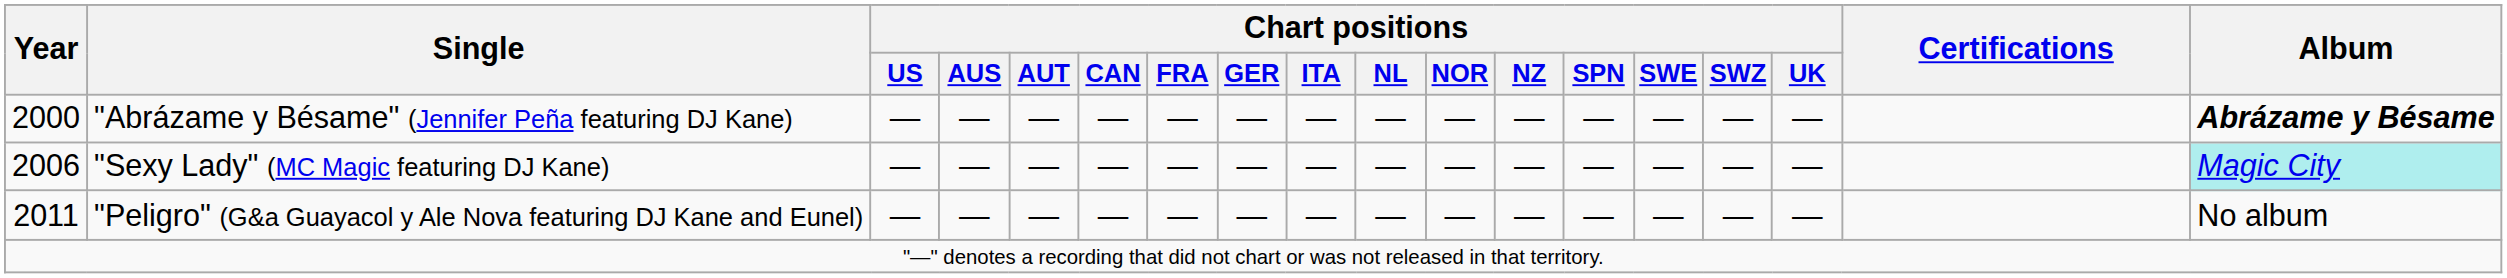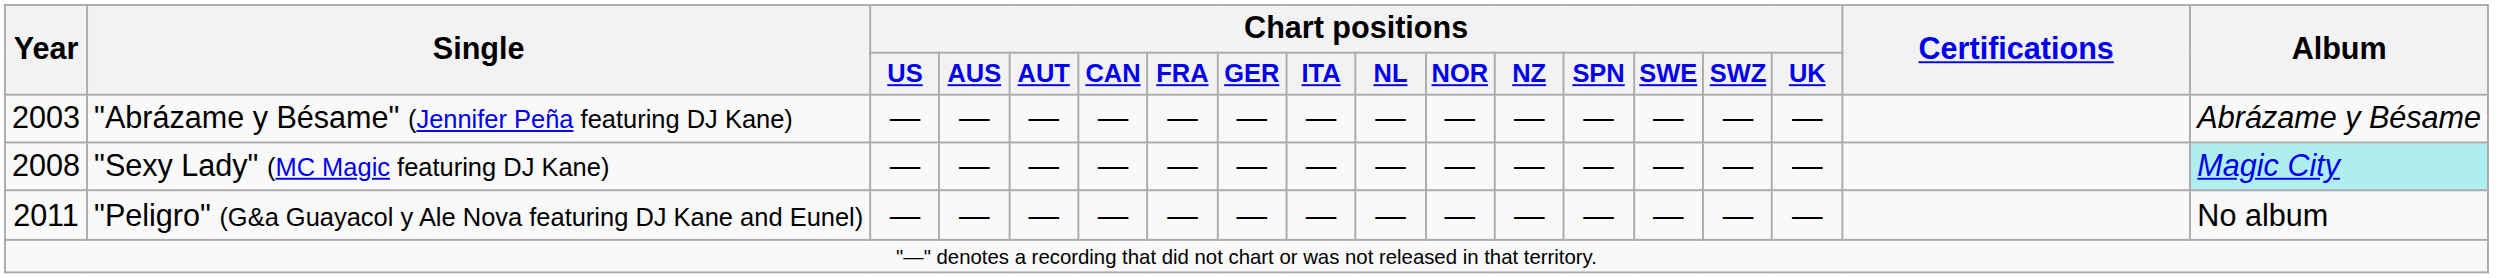 <table class="wikitable" style="text-align:center;">
 <tr>
 <th rowspan="2">Year</th>
 <th rowspan="2">Single</th>
 <th colspan="14">Chart positions</th>
 <th rowspan="2" style="width:175px;"><a href='#'>Certifications</a></th>
 <th rowspan="2">Album</th>
 </tr>
 <tr style="font-size:smaller;">
 <th width="30"><a href='#'>US</a></th>
 <th width="30"><a href='#'>AUS</a></th>
 <th width="30"><a href='#'>AUT</a></th>
 <th width="30"><a href='#'>CAN</a></th>
 <th width="30"><a href='#'>FRA</a></th>
 <th width="30"><a href='#'>GER</a></th>
 <th width="30"><a href='#'>ITA</a></th>
 <th width="30"><a href='#'>NL</a></th>
 <th width="30"><a href='#'>NOR</a></th>
 <th width="30"><a href='#'>NZ</a></th>
 <th width="30"><a href='#'>SPN</a></th>
 <th width="30"><a href='#'>SWE</a></th>
 <th width="30"><a href='#'>SWZ</a></th>
 <th width="30"><a href='#'>UK</a></th>
 </tr>
 <tr>
-<td align="center">2000</td>
+<td align="center">2003</td>
 <td align="left">"Abrázame y Bésame" <small>(<a href='#'>Jennifer Peña</a> featuring DJ Kane)</small></td>
 <td align="center">—</td>
 <td align="center">—</td>
 <td align="center">—</td>
 <td align="center">—</td>
 <td align="center">—</td>
 <td align="center">—</td>
 <td align="center">—</td>
 <td align="center">—</td>
 <td align="center">—</td>
 <td align="center">—</td>
 <td align="center">—</td>
 <td align="center">—</td>
 <td align="center">—</td>
 <td align="center">—</td>
 <td></td>
-<td align="left"><strong><em>Abrázame y Bésame</em></strong></td>
+<td align="left"><em>Abrázame y Bésame</em></td>
 </tr>
 <tr>
-<td align="center">2006</td>
+<td align="center">2008</td>
 <td align="left">"Sexy Lady" <small>(<a href='#'>MC Magic</a> featuring DJ Kane)</small></td>
 <td align="center">—</td>
 <td align="center">—</td>
 <td align="center">—</td>
 <td align="center">—</td>
 <td align="center">—</td>
 <td align="center">—</td>
 <td align="center">—</td>
 <td align="center">—</td>
 <td align="center">—</td>
 <td align="center">—</td>
 <td align="center">—</td>
 <td align="center">—</td>
 <td align="center">—</td>
 <td align="center">—</td>
 <td></td>
 <td align="left" style="background: paleturquoise;"><em><a href='#'>Magic City</a></em></td>
 </tr>
 <tr>
 <td align="center">2011</td>
 <td align="left">"Peligro" <small>(G&a Guayacol y Ale Nova featuring DJ Kane and Eunel)</small></td>
 <td align="center">—</td>
 <td align="center">—</td>
 <td align="center">—</td>
 <td align="center">—</td>
 <td align="center">—</td>
 <td align="center">—</td>
 <td align="center">—</td>
 <td align="center">—</td>
 <td align="center">—</td>
 <td align="center">—</td>
 <td align="center">—</td>
 <td align="center">—</td>
 <td align="center">—</td>
 <td align="center">—</td>
 <td></td>
 <td align="left">No album</td>
 </tr>
 <tr>
 <td align="center" colspan="19" style="font-size:8pt">"—" denotes a recording that did not chart or was not released in that territory.</td>
 </tr>
 </table>
